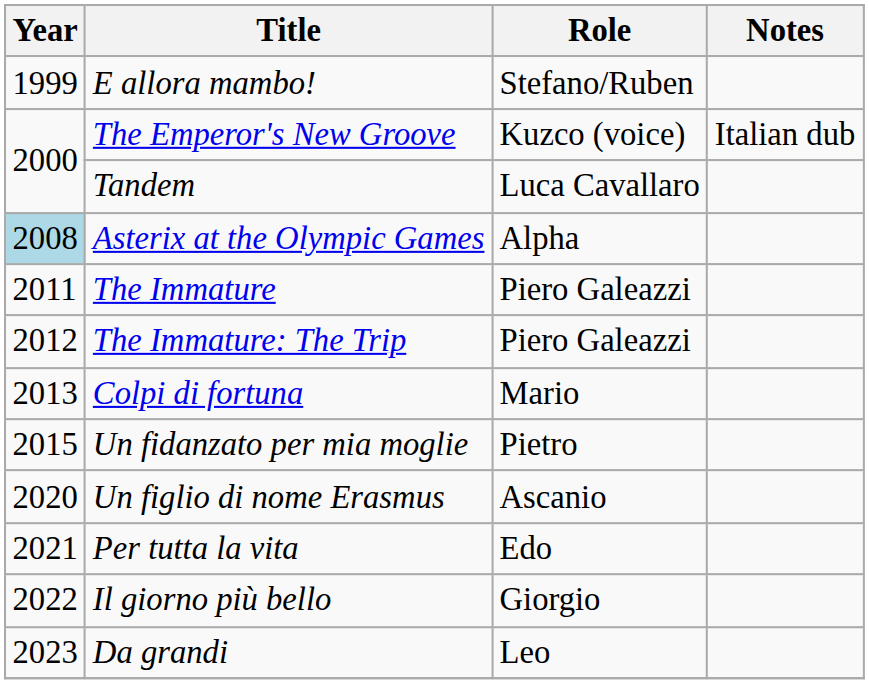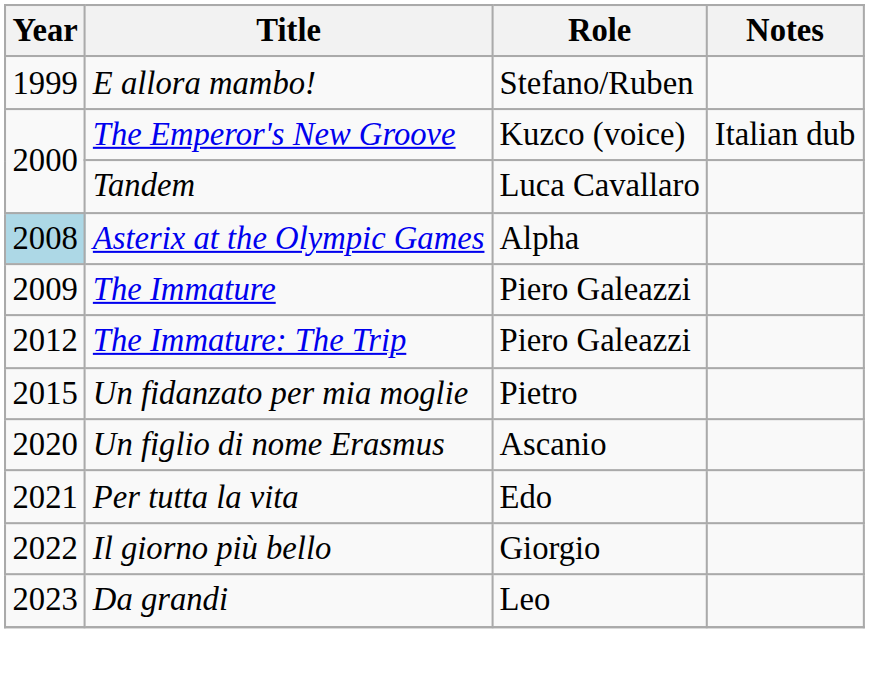 <table class="wikitable sortable">
 <tr>
 <th>Year</th>
 <th>Title</th>
 <th>Role</th>
 <th class="unsortable">Notes</th>
 </tr>
 <tr>
 <td>1999</td>
 <td><em>E allora mambo!</em></td>
 <td>Stefano/Ruben</td>
 <td></td>
 </tr>
 <tr>
 <td rowspan="2">2000</td>
 <td><em><a href='#'>The Emperor's New Groove</a></em></td>
 <td>Kuzco (voice)</td>
 <td>Italian dub</td>
 </tr>
 <tr>
 <td><em>Tandem</em></td>
 <td>Luca Cavallaro</td>
 <td></td>
 </tr>
 <tr>
 <td style="background: lightblue;">2008</td>
 <td><em><a href='#'>Asterix at the Olympic Games</a></em></td>
 <td>Alpha</td>
 <td></td>
 </tr>
 <tr>
-<td>2011</td>
+<td>2009</td>
 <td><em><a href='#'>The Immature</a></em></td>
 <td>Piero Galeazzi</td>
 <td></td>
 </tr>
 <tr>
 <td>2012</td>
 <td><em><a href='#'>The Immature: The Trip</a></em></td>
 <td>Piero Galeazzi</td>
-<td></td>
-</tr>
-<tr>
-<td>2013</td>
-<td><em><a href='#'>Colpi di fortuna</a></em></td>
-<td>Mario</td>
 <td></td>
 </tr>
 <tr>
 <td>2015</td>
 <td><em>Un fidanzato per mia moglie</em></td>
 <td>Pietro</td>
 <td></td>
 </tr>
 <tr>
 <td>2020</td>
 <td><em>Un figlio di nome Erasmus</em></td>
 <td>Ascanio</td>
 <td></td>
 </tr>
 <tr>
 <td>2021</td>
 <td><em>Per tutta la vita</em></td>
 <td>Edo</td>
 <td></td>
 </tr>
 <tr>
 <td>2022</td>
 <td><em>Il giorno più bello</em></td>
 <td>Giorgio</td>
 <td></td>
 </tr>
 <tr>
 <td>2023</td>
 <td><em>Da grandi</em></td>
 <td>Leo</td>
 <td></td>
 </tr>
 <tr>
 </tr>
 </table>
